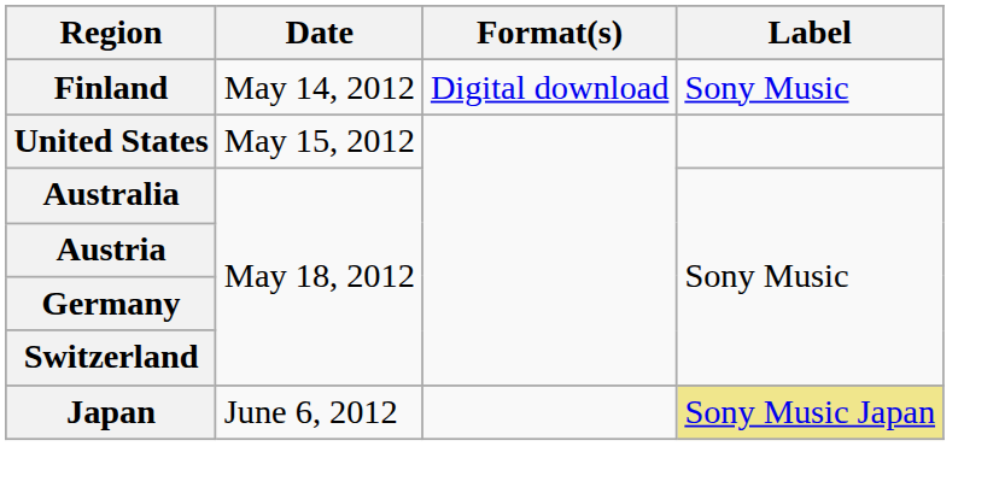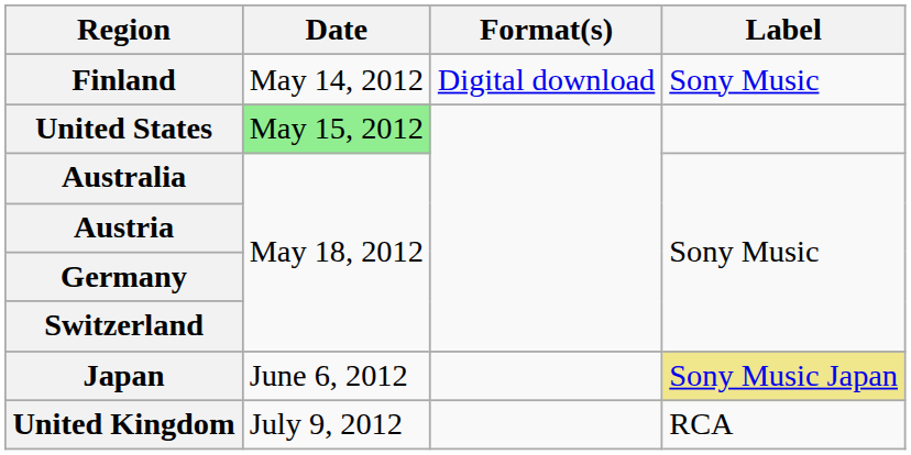 <table class="wikitable plainrowheaders">
 <tr>
 <th scope="col">Region</th>
 <th scope="col">Date</th>
 <th scope="col">Format(s)</th>
 <th scope="col">Label</th>
 </tr>
 <tr>
 <th scope="row">Finland</th>
 <td>May 14, 2012</td>
 <td><a href='#'>Digital download</a></td>
 <td><a href='#'>Sony Music</a></td>
 </tr>
 <tr>
 <th scope="row">United States</th>
-<td>May 15, 2012</td>
+<td style="background: lightgreen;">May 15, 2012</td>
 <td rowspan="5"></td>
 <td></td>
 </tr>
 <tr>
 <th scope="row">Australia</th>
 <td rowspan="4">May 18, 2012</td>
 <td rowspan="4">Sony Music</td>
 </tr>
 <tr>
 <th scope="row">Austria</th>
 </tr>
 <tr>
 <th scope="row">Germany</th>
 </tr>
 <tr>
 <th scope="row">Switzerland</th>
 </tr>
 <tr>
 <th scope="row">Japan</th>
 <td>June 6, 2012</td>
 <td></td>
 <td style="background: khaki;"><a href='#'>Sony Music Japan</a></td>
 </tr>
+<tr>
+<th scope="row">United Kingdom</th>
+<td>July 9, 2012</td>
+<td></td>
+<td>RCA</td>
+</tr>
 </table>
